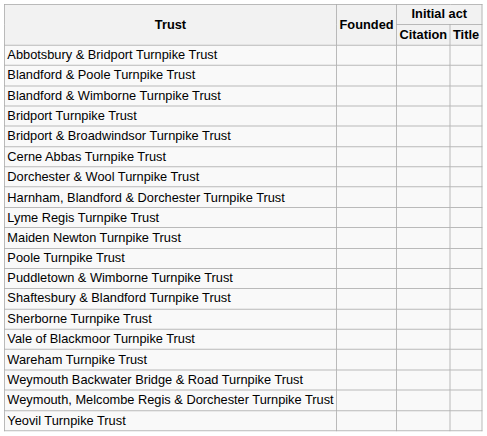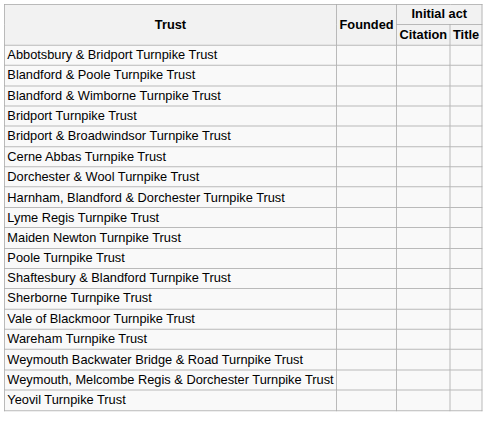 <table class="wikitable sortable">
 <tr>
 <th rowspan=2>Trust</th>
 <th rowspan=2>Founded</th>
 <th colspan=2>Initial act</th>
 </tr>
 <tr>
 <th>Citation</th>
 <th>Title</th>
 </tr>
 <tr>
 <td>Abbotsbury & Bridport Turnpike Trust</td>
 <td></td>
 <td></td>
 <td></td>
 </tr>
 <tr>
 <td>Blandford & Poole Turnpike Trust</td>
 <td></td>
 <td></td>
 <td></td>
 </tr>
 <tr>
 <td>Blandford & Wimborne Turnpike Trust</td>
 <td></td>
 <td></td>
 <td></td>
 </tr>
 <tr>
 <td>Bridport Turnpike Trust</td>
 <td></td>
 <td></td>
 <td></td>
 </tr>
 <tr>
 <td>Bridport & Broadwindsor Turnpike Trust</td>
 <td></td>
 <td></td>
 <td></td>
 </tr>
 <tr>
 <td>Cerne Abbas Turnpike Trust</td>
 <td></td>
 <td></td>
 <td></td>
 </tr>
 <tr>
 <td>Dorchester & Wool Turnpike Trust</td>
 <td></td>
 <td></td>
 <td></td>
 </tr>
 <tr>
 <td>Harnham, Blandford & Dorchester Turnpike Trust</td>
 <td></td>
 <td></td>
 <td></td>
 </tr>
 <tr>
 <td>Lyme Regis Turnpike Trust</td>
 <td></td>
 <td></td>
 <td></td>
 </tr>
 <tr>
 <td>Maiden Newton Turnpike Trust</td>
 <td></td>
 <td></td>
 <td></td>
 </tr>
 <tr>
 <td>Poole Turnpike Trust</td>
 <td></td>
 <td></td>
 <td></td>
 </tr>
 <tr>
-<td>Puddletown & Wimborne Turnpike Trust</td>
-<td></td>
-<td></td>
-<td></td>
-</tr>
-<tr>
 <td>Shaftesbury & Blandford Turnpike Trust</td>
 <td></td>
 <td></td>
 <td></td>
 </tr>
 <tr>
 <td>Sherborne Turnpike Trust</td>
 <td></td>
 <td></td>
 <td></td>
 </tr>
 <tr>
 <td>Vale of Blackmoor Turnpike Trust</td>
 <td></td>
 <td></td>
 <td></td>
 </tr>
 <tr>
 <td>Wareham Turnpike Trust</td>
 <td></td>
 <td></td>
 <td></td>
 </tr>
 <tr>
 <td>Weymouth Backwater Bridge & Road Turnpike Trust</td>
 <td></td>
 <td></td>
 <td></td>
 </tr>
 <tr>
 <td>Weymouth, Melcombe Regis & Dorchester Turnpike Trust</td>
 <td></td>
 <td></td>
 <td></td>
 </tr>
 <tr>
 <td>Yeovil Turnpike Trust</td>
 <td></td>
 <td></td>
 <td></td>
 </tr>
 </table>
